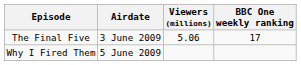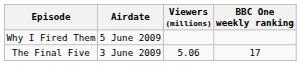 <table class="wikitable" style="text-align:center;">
 <tr>
 <th>Episode</th>
 <th>Airdate</th>
 <th>Viewers<br><small>(millions)</small></th>
 <th>BBC One<br>weekly ranking</th>
 </tr>
 <tr>
+<td>Why I Fired Them</td>
+<td>5 June 2009</td>
+<td></td>
+<td></td>
+</tr>
+<tr>
 <td>The Final Five</td>
 <td>3 June 2009</td>
 <td>5.06</td>
 <td>17</td>
 </tr>
-<tr>
-<td>Why I Fired Them</td>
-<td>5 June 2009</td>
-<td></td>
-<td></td>
-</tr>
 </table>
